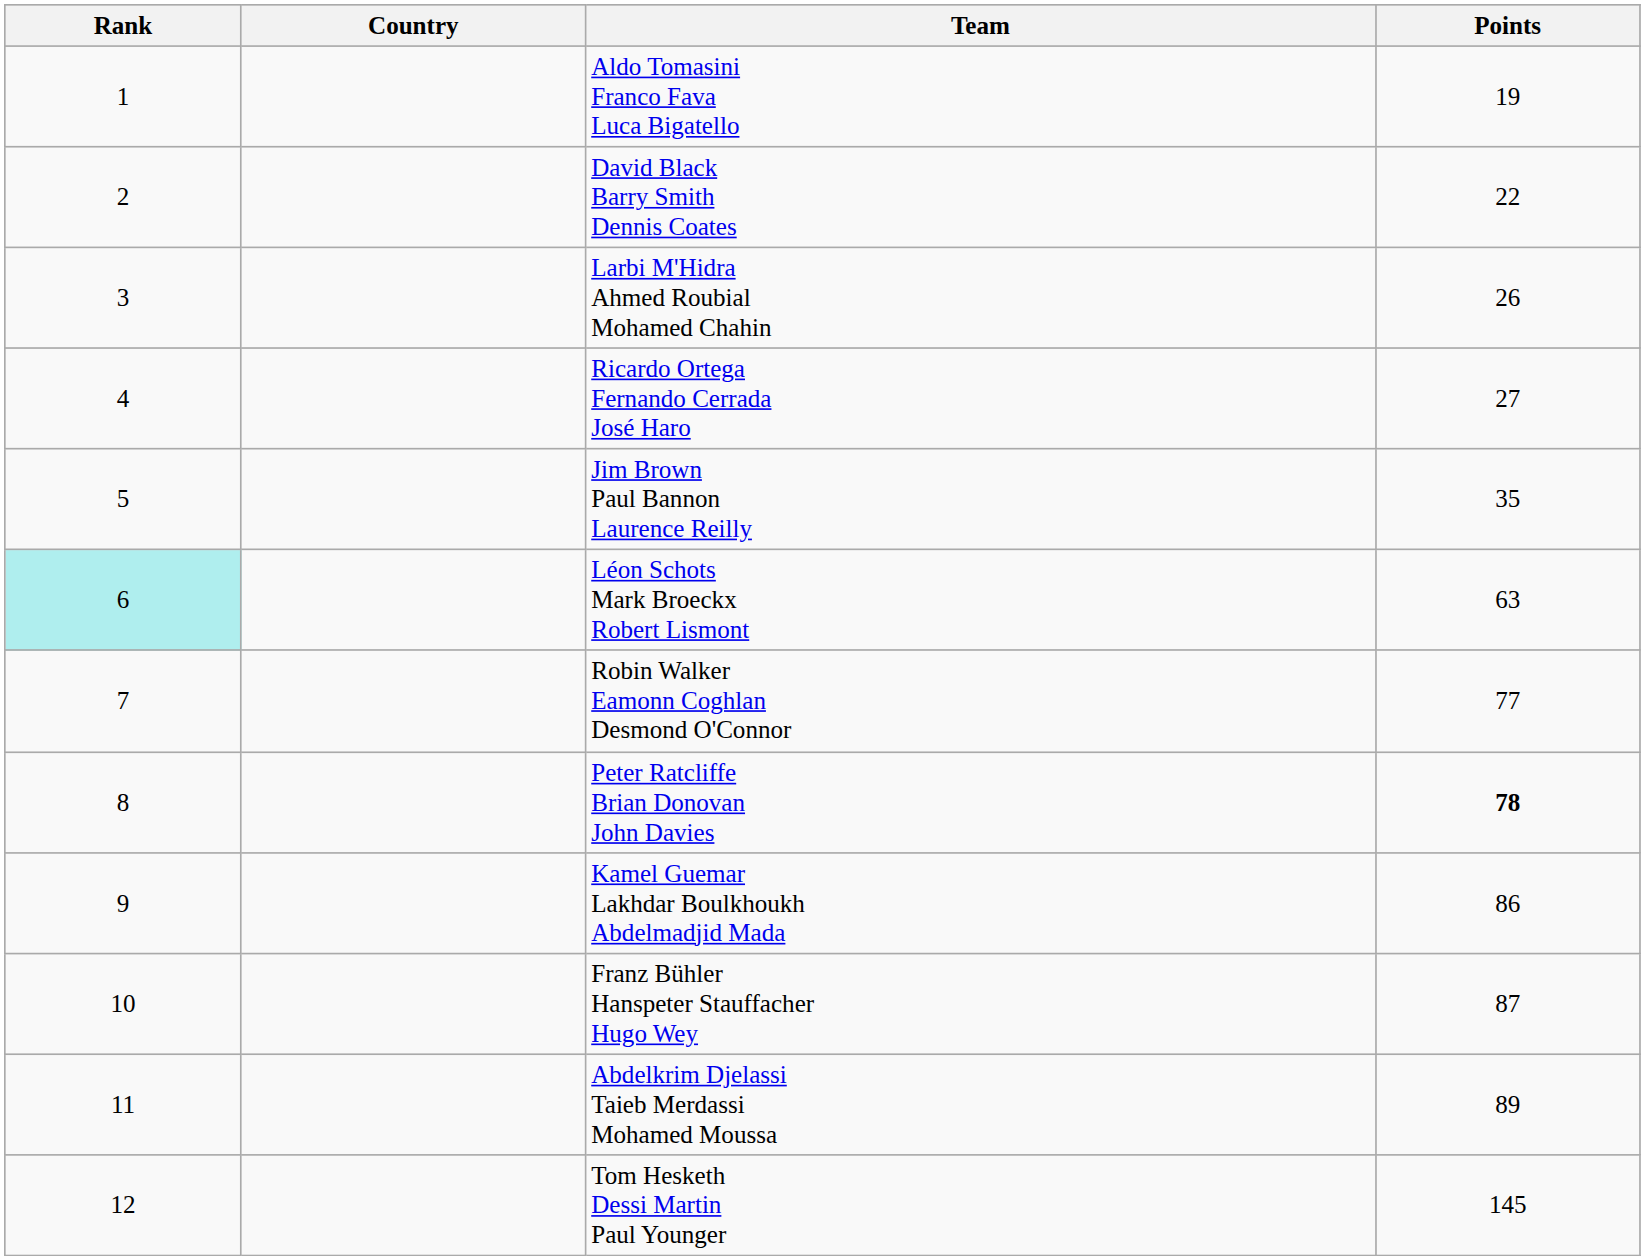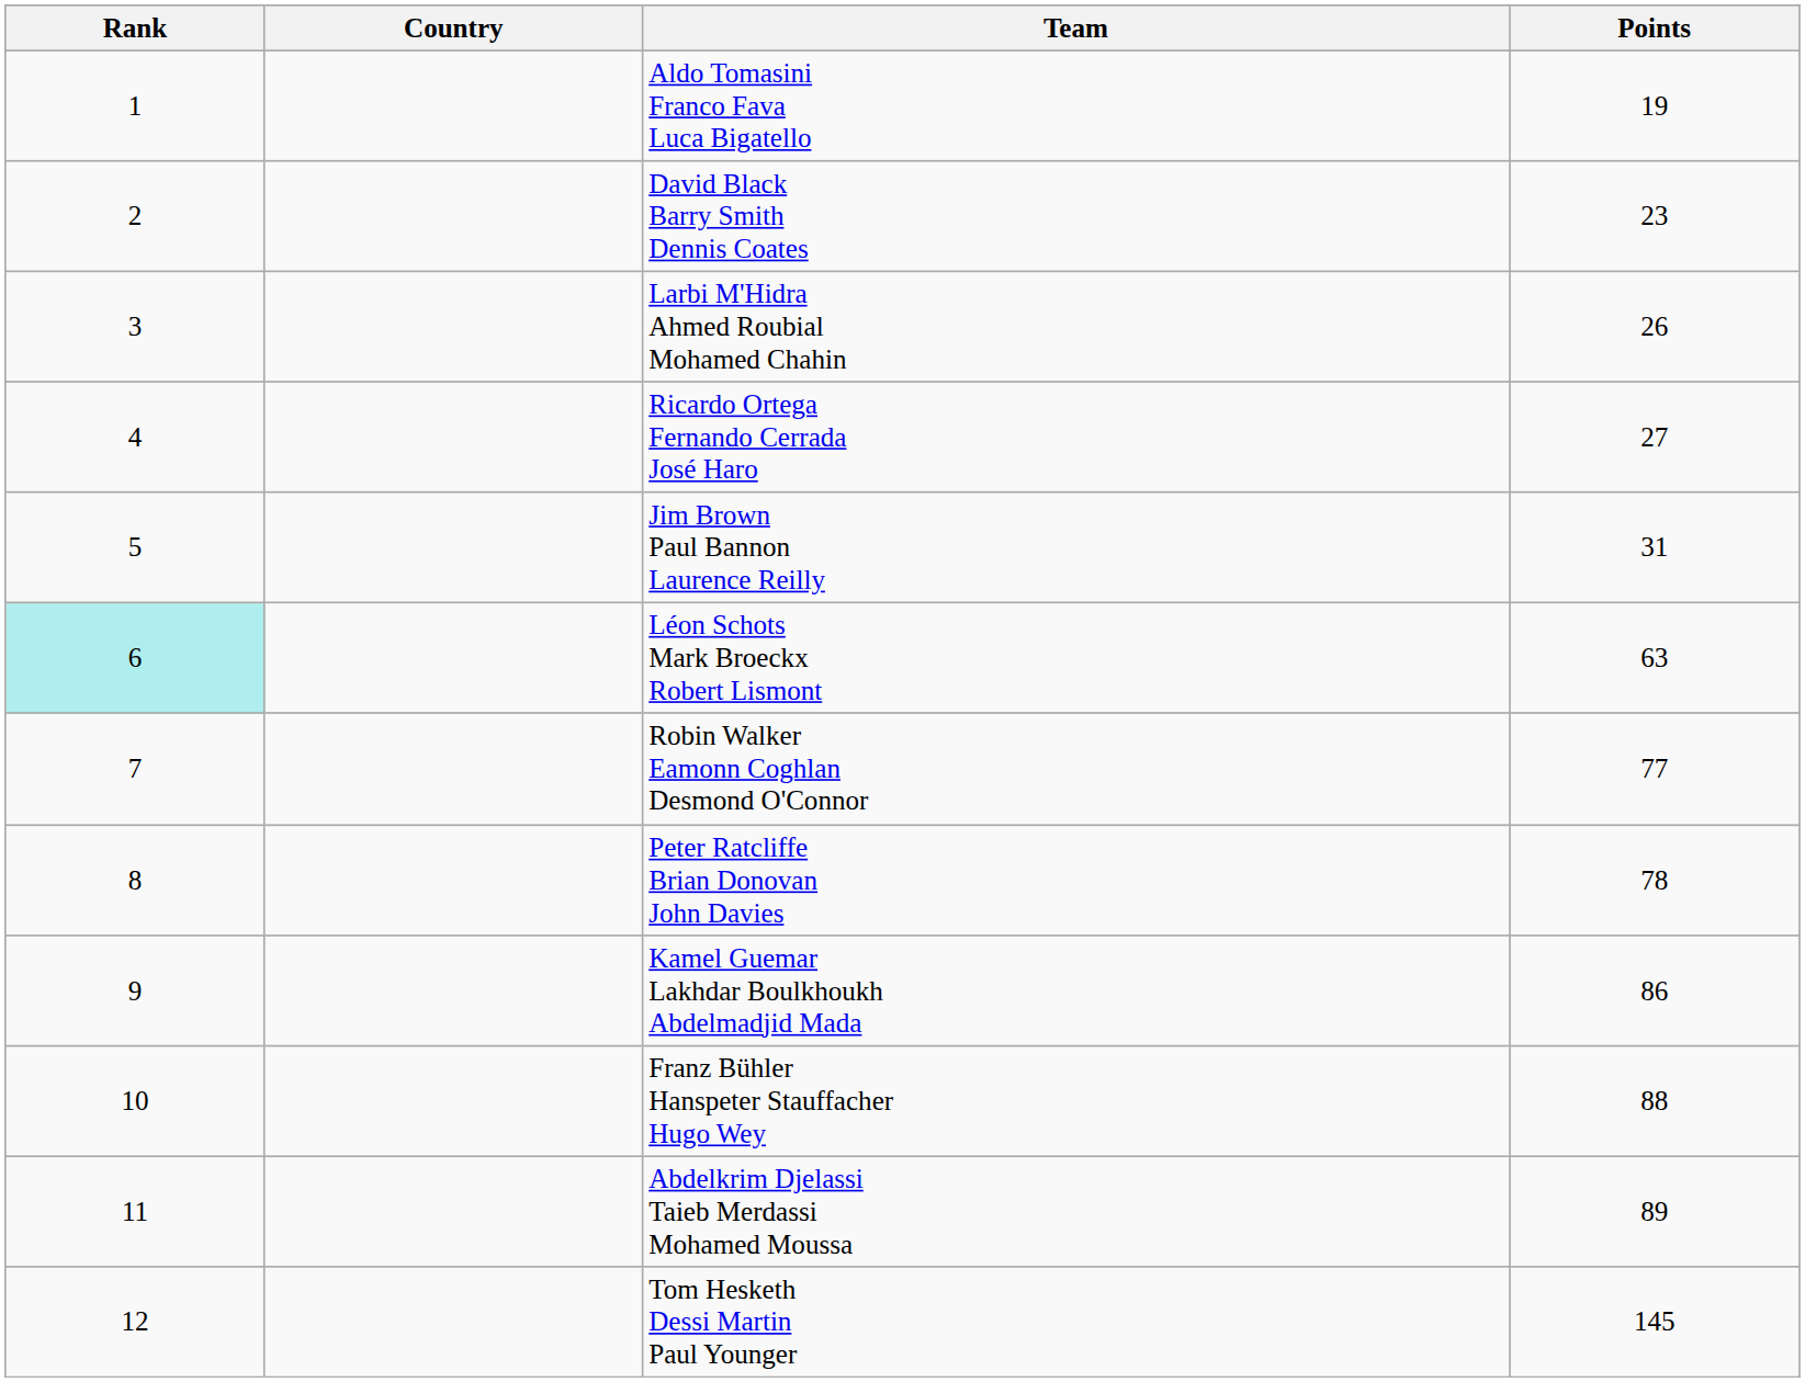 <table class="wikitable sortable" style=" text-align:center; font-size:95%;" width="50%">
 <tr>
 <th>Rank</th>
 <th>Country</th>
 <th>Team</th>
 <th>Points</th>
 </tr>
 <tr>
 <td align=center>1</td>
 <td align=left></td>
 <td align=left><a href='#'>Aldo Tomasini</a><br><a href='#'>Franco Fava</a><br><a href='#'>Luca Bigatello</a></td>
 <td>19</td>
 </tr>
 <tr>
 <td align=center>2</td>
 <td align=left></td>
 <td align=left><a href='#'>David Black</a><br><a href='#'>Barry Smith</a><br><a href='#'>Dennis Coates</a></td>
-<td>22</td>
+<td>23</td>
 </tr>
 <tr>
 <td align=center>3</td>
 <td align=left></td>
 <td align=left><a href='#'>Larbi M'Hidra</a><br>Ahmed Roubial<br>Mohamed Chahin</td>
 <td>26</td>
 </tr>
 <tr>
 <td align=center>4</td>
 <td align=left></td>
 <td align=left><a href='#'>Ricardo Ortega</a><br><a href='#'>Fernando Cerrada</a><br><a href='#'>José Haro</a></td>
 <td>27</td>
 </tr>
 <tr>
 <td align=center>5</td>
 <td align=left></td>
 <td align=left><a href='#'>Jim Brown</a><br>Paul Bannon<br><a href='#'>Laurence Reilly</a></td>
-<td>35</td>
+<td>31</td>
 </tr>
 <tr>
 <td align=center style="background: paleturquoise;">6</td>
 <td align=left></td>
 <td align=left><a href='#'>Léon Schots</a><br>Mark Broeckx<br><a href='#'>Robert Lismont</a></td>
 <td>63</td>
 </tr>
 <tr>
 <td align=center>7</td>
 <td align=left></td>
 <td align=left>Robin Walker<br><a href='#'>Eamonn Coghlan</a><br>Desmond O'Connor</td>
 <td>77</td>
 </tr>
 <tr>
 <td align=center>8</td>
 <td align=left></td>
 <td align=left><a href='#'>Peter Ratcliffe</a><br><a href='#'>Brian Donovan</a><br><a href='#'>John Davies</a></td>
-<td><strong>78</strong></td>
+<td>78</td>
 </tr>
 <tr>
 <td align=center>9</td>
 <td align=left></td>
 <td align=left><a href='#'>Kamel Guemar</a><br>Lakhdar Boulkhoukh<br><a href='#'>Abdelmadjid Mada</a></td>
 <td>86</td>
 </tr>
 <tr>
 <td align=center>10</td>
 <td align=left></td>
 <td align=left>Franz Bühler<br>Hanspeter Stauffacher<br><a href='#'>Hugo Wey</a></td>
-<td>87</td>
+<td>88</td>
 </tr>
 <tr>
 <td align=center>11</td>
 <td align=left></td>
 <td align=left><a href='#'>Abdelkrim Djelassi</a><br>Taieb Merdassi<br>Mohamed Moussa</td>
 <td>89</td>
 </tr>
 <tr>
 <td align=center>12</td>
 <td align=left></td>
 <td align=left>Tom Hesketh<br><a href='#'>Dessi Martin</a><br>Paul Younger</td>
 <td>145</td>
 </tr>
 </table>
